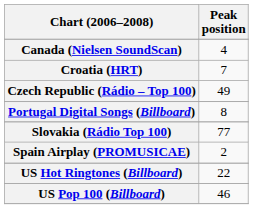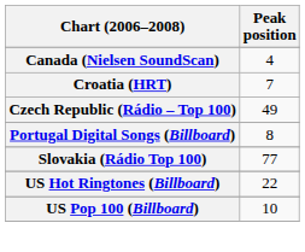 <table class="wikitable sortable plainrowheaders" style="text-align:center">
 <tr>
 <th scope="col">Chart (2006–2008)</th>
 <th scope="col">Peak<br>position</th>
 </tr>
 <tr>
 </tr>
 <tr>
 </tr>
 <tr>
 </tr>
 <tr>
 </tr>
 <tr>
 <th scope="row">Canada (<a href='#'>Nielsen SoundScan</a>) </th>
 <td>4</td>
 </tr>
 <tr>
 <th scope="row">Croatia (<a href='#'>HRT</a>)</th>
 <td>7</td>
 </tr>
 <tr>
 <th scope="row">Czech Republic (<a href='#'>Rádio – Top 100</a>)</th>
 <td>49</td>
 </tr>
 <tr>
 </tr>
 <tr>
 </tr>
 <tr>
 </tr>
 <tr>
 </tr>
 <tr>
 </tr>
 <tr>
 </tr>
 <tr>
 </tr>
 <tr>
 </tr>
 <tr>
 </tr>
 <tr>
 </tr>
 <tr>
 </tr>
 <tr>
 <th scope="row"><a href='#'>Portugal Digital Songs</a> (<em><a href='#'>Billboard</a></em>)</th>
 <td>8</td>
 </tr>
 <tr>
 </tr>
 <tr>
 <th scope="row">Slovakia (<a href='#'>Rádio Top 100</a>)</th>
 <td>77</td>
 </tr>
 <tr>
-<th scope="row">Spain Airplay (<a href='#'>PROMUSICAE</a>)</th>
-<td>2</td>
-</tr>
-<tr>
 </tr>
 <tr>
 </tr>
 <tr>
 </tr>
 <tr>
 </tr>
 <tr>
 </tr>
 <tr>
 </tr>
 <tr>
 </tr>
 <tr>
 </tr>
 <tr>
 </tr>
 <tr>
 <th scope="row">US <a href='#'>Hot Ringtones</a> (<em><a href='#'>Billboard</a></em>)</th>
 <td>22</td>
 </tr>
 <tr>
 </tr>
 <tr>
 <th scope="row">US <a href='#'>Pop 100</a> (<em><a href='#'>Billboard</a></em>)</th>
-<td>46</td>
+<td>10</td>
 </tr>
 <tr>
 </tr>
 </table>
